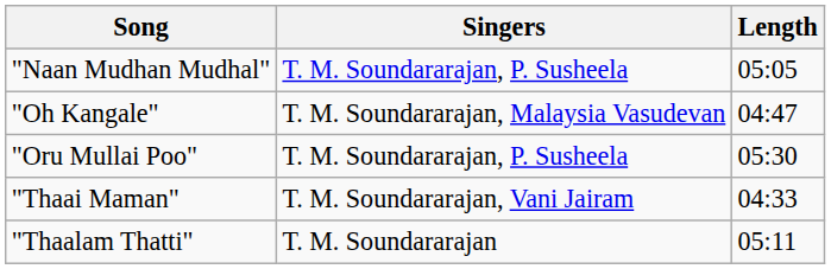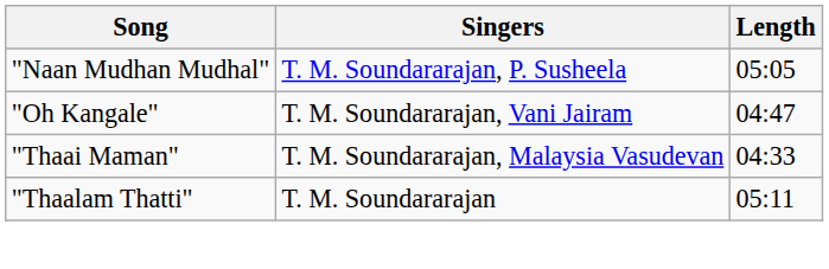 <table class="wikitable" style="font-size:95%;">
 <tr>
 <th>Song</th>
 <th>Singers</th>
 <th>Length</th>
 </tr>
 <tr>
 <td>"Naan Mudhan Mudhal"</td>
 <td><a href='#'>T. M. Soundararajan</a>, <a href='#'>P. Susheela</a></td>
 <td>05:05</td>
 </tr>
 <tr>
 <td>"Oh Kangale"</td>
-<td>T. M. Soundararajan, <a href='#'>Malaysia Vasudevan</a></td>
+<td>T. M. Soundararajan, <a href='#'>Vani Jairam</a></td>
 <td>04:47</td>
 </tr>
 <tr>
-<td>"Oru Mullai Poo"</td>
-<td>T. M. Soundararajan, <a href='#'>P. Susheela</a></td>
-<td>05:30</td>
-</tr>
-<tr>
 <td>"Thaai Maman"</td>
-<td>T. M. Soundararajan, <a href='#'>Vani Jairam</a></td>
+<td>T. M. Soundararajan, <a href='#'>Malaysia Vasudevan</a></td>
 <td>04:33</td>
 </tr>
 <tr>
 <td>"Thaalam Thatti"</td>
 <td>T. M. Soundararajan</td>
 <td>05:11</td>
 </tr>
 </table>
